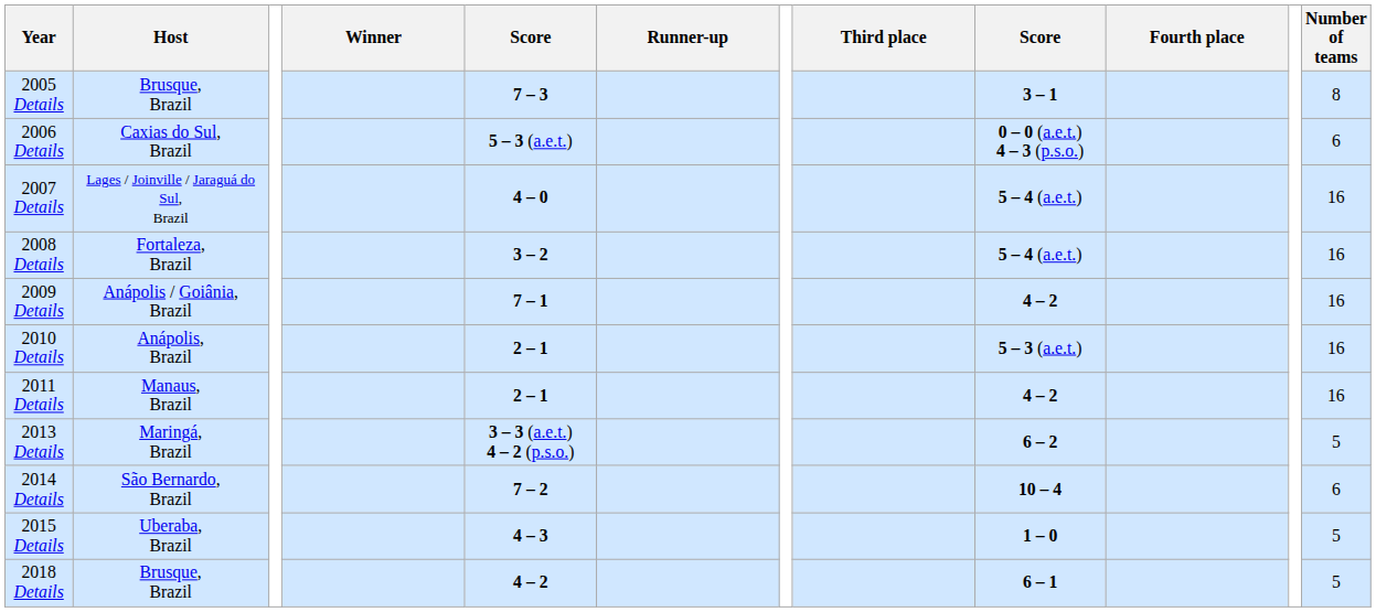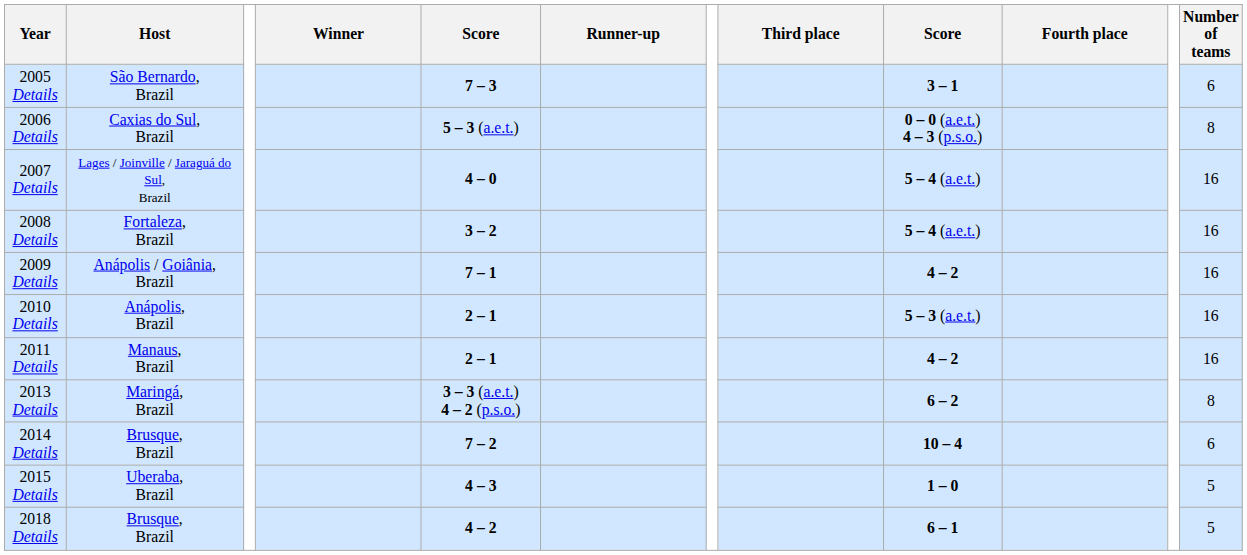 <table class="wikitable" style="text-align:center;width:100%">
 <tr>
 <th width=5%>Year</th>
 <th width=15%>Host</th>
 <th rowspan="12" style="width:1%;background:#fff"></th>
 <th width=14%>Winner</th>
 <th width=10%>Score</th>
 <th width=14%>Runner-up</th>
 <th rowspan="12" style="width:1%;background:#fff"></th>
 <th width=14%>Third place</th>
 <th width=10%>Score</th>
 <th width=14%>Fourth place</th>
 <th rowspan="12" style="width:1%;background:#fff"></th>
 <th width=4%>Number of teams</th>
 </tr>
 <tr align=center bgcolor=#D0E7FF>
 <td>2005<br><em><a href='#'>Details</a></em></td>
-<td><a href='#'>Brusque</a>,<br> Brazil</td>
+<td><a href='#'>São Bernardo</a>,<br>  Brazil</td>
 <td><strong></strong></td>
 <td><strong>7 – 3</strong></td>
 <td></td>
 <td><strong></strong></td>
 <td><strong>3 – 1</strong></td>
 <td></td>
-<td>8</td>
+<td>6</td>
 </tr>
 <tr align=center bgcolor=#D0E7FF>
 <td>2006<br><em><a href='#'>Details</a></em></td>
 <td><a href='#'>Caxias do Sul</a>,<br> Brazil</td>
 <td><strong></strong></td>
 <td><strong>5 – 3</strong> (<a href='#'>a.e.t.</a>)</td>
 <td></td>
 <td><strong></strong></td>
 <td><strong>0 – 0</strong> (<a href='#'>a.e.t.</a>)<br> <strong>4 – 3</strong> (<a href='#'>p.s.o.</a>)</td>
 <td></td>
-<td>6</td>
+<td>8</td>
 </tr>
 <tr align=center bgcolor=#D0E7FF>
 <td>2007<br><em><a href='#'>Details</a></em></td>
 <td><small><a href='#'>Lages</a> / <a href='#'>Joinville</a> / <a href='#'>Jaraguá do Sul</a>,<br> Brazil</small></td>
 <td><strong></strong></td>
 <td><strong>4 – 0</strong></td>
 <td></td>
 <td><strong></strong></td>
 <td><strong>5 – 4</strong> (<a href='#'>a.e.t.</a>)</td>
 <td></td>
 <td>16</td>
 </tr>
 <tr align=center bgcolor=#D0E7FF>
 <td>2008<br><em><a href='#'>Details</a></em></td>
 <td><a href='#'>Fortaleza</a>,<br> Brazil</td>
 <td><strong></strong></td>
 <td><strong>3 – 2</strong></td>
 <td></td>
 <td><strong></strong></td>
 <td><strong>5 – 4</strong> (<a href='#'>a.e.t.</a>)</td>
 <td></td>
 <td>16</td>
 </tr>
 <tr align=center bgcolor=#D0E7FF>
 <td>2009<br><em><a href='#'>Details</a></em></td>
 <td><a href='#'>Anápolis</a> / <a href='#'>Goiânia</a>,<br> Brazil</td>
 <td><strong></strong></td>
 <td><strong>7 – 1</strong></td>
 <td></td>
 <td><strong></strong></td>
 <td><strong>4 – 2</strong></td>
 <td></td>
 <td>16</td>
 </tr>
 <tr align=center bgcolor=#D0E7FF>
 <td>2010<br><em><a href='#'>Details</a></em></td>
 <td><a href='#'>Anápolis</a>,<br>  Brazil</td>
 <td><strong></strong></td>
 <td><strong>2 – 1</strong></td>
 <td></td>
 <td><strong></strong></td>
 <td><strong>5 – 3</strong> (<a href='#'>a.e.t.</a>)</td>
 <td></td>
 <td>16</td>
 </tr>
 <tr align=center bgcolor=#D0E7FF>
 <td>2011<br><em><a href='#'>Details</a></em></td>
 <td><a href='#'>Manaus</a>,<br>  Brazil</td>
 <td><strong></strong></td>
 <td><strong>2 – 1</strong></td>
 <td></td>
 <td><strong></strong></td>
 <td><strong>4 – 2</strong></td>
 <td></td>
 <td>16</td>
 </tr>
 <tr align=center bgcolor=#D0E7FF>
 <td>2013<br><em><a href='#'>Details</a></em></td>
 <td><a href='#'>Maringá</a>,<br>  Brazil</td>
 <td><strong></strong></td>
 <td><strong>3 – 3</strong> (<a href='#'>a.e.t.</a>)<br> <strong>4 – 2</strong> (<a href='#'>p.s.o.</a>)</td>
 <td></td>
 <td><strong></strong></td>
 <td><strong>6 – 2</strong></td>
 <td></td>
-<td>5</td>
+<td>8</td>
 </tr>
 <tr align=center bgcolor=#D0E7FF>
 <td>2014<br><em><a href='#'>Details</a></em></td>
-<td><a href='#'>São Bernardo</a>,<br>  Brazil</td>
+<td><a href='#'>Brusque</a>,<br> Brazil</td>
 <td><strong></strong></td>
 <td><strong>7 – 2</strong></td>
 <td></td>
 <td><strong></strong></td>
 <td><strong>10 – 4</strong></td>
 <td></td>
 <td>6</td>
 </tr>
 <tr align=center bgcolor=#D0E7FF>
 <td>2015<br> <em><a href='#'>Details</a></em></td>
 <td><a href='#'>Uberaba</a>,<br>  Brazil</td>
 <td><strong></strong></td>
 <td><strong>4 – 3</strong></td>
 <td></td>
 <td><strong></strong></td>
 <td><strong>1 – 0</strong></td>
 <td></td>
 <td>5</td>
 </tr>
 <tr align=center bgcolor=#D0E7FF>
 <td>2018<br><em><a href='#'>Details</a></em></td>
 <td><a href='#'>Brusque</a>,<br> Brazil</td>
 <td><strong></strong></td>
 <td><strong>4 – 2</strong></td>
 <td></td>
 <td><strong></strong></td>
 <td><strong>6 – 1</strong></td>
 <td></td>
 <td>5</td>
 </tr>
 </table>
